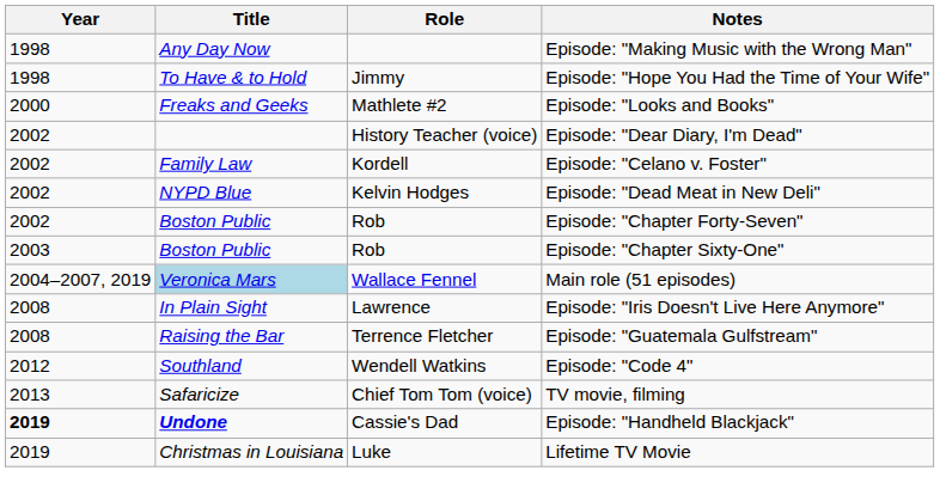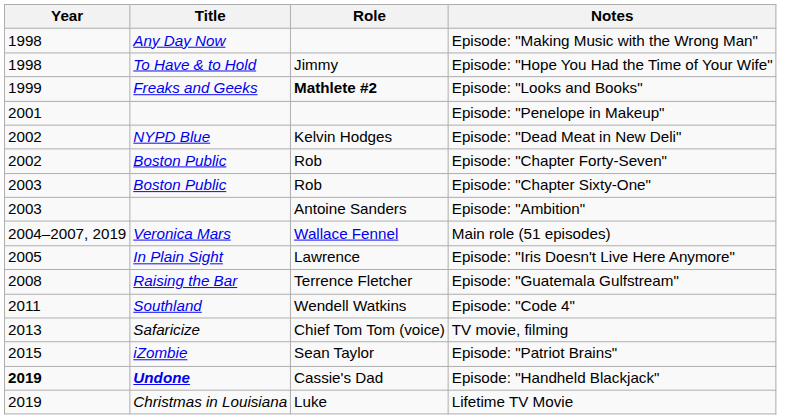 <table class="wikitable sortable">
 <tr>
 <th>Year</th>
 <th>Title</th>
 <th>Role</th>
 <th class="unsortable">Notes</th>
 </tr>
 <tr>
 <td>1998</td>
 <td><em><a href='#'>Any Day Now</a></em></td>
 <td></td>
 <td>Episode: "Making Music with the Wrong Man"</td>
 </tr>
 <tr>
 <td>1998</td>
 <td><em><a href='#'>To Have & to Hold</a></em></td>
 <td>Jimmy</td>
 <td>Episode: "Hope You Had the Time of Your Wife"</td>
 </tr>
 <tr>
-<td>2000</td>
+<td>1999</td>
 <td><em><a href='#'>Freaks and Geeks</a></em></td>
-<td>Mathlete #2</td>
+<td><strong>Mathlete #2</strong></td>
 <td>Episode: "Looks and Books"</td>
 </tr>
 <tr>
-<td>2002</td>
+<td>2001</td>
 <td><em></em></td>
-<td>History Teacher (voice)</td>
-<td>Episode: "Dear Diary, I'm Dead"</td>
-</tr>
-<tr>
-<td>2002</td>
-<td><em><a href='#'>Family Law</a></em></td>
-<td>Kordell</td>
-<td>Episode: "Celano v. Foster"</td>
+<td></td>
+<td>Episode: "Penelope in Makeup"</td>
 </tr>
 <tr>
 <td>2002</td>
 <td><em><a href='#'>NYPD Blue</a></em></td>
 <td>Kelvin Hodges</td>
 <td>Episode: "Dead Meat in New Deli"</td>
 </tr>
 <tr>
 <td>2002</td>
 <td><em><a href='#'>Boston Public</a></em></td>
 <td>Rob</td>
 <td>Episode: "Chapter Forty-Seven"</td>
 </tr>
 <tr>
 <td>2003</td>
 <td><em><a href='#'>Boston Public</a></em></td>
 <td>Rob</td>
 <td>Episode: "Chapter Sixty-One"</td>
 </tr>
 <tr>
+<td>2003</td>
+<td><em></em></td>
+<td>Antoine Sanders</td>
+<td>Episode: "Ambition"</td>
+</tr>
+<tr>
 <td>2004–2007, 2019</td>
-<td style="background: lightblue;"><em><a href='#'>Veronica Mars</a></em></td>
+<td><em><a href='#'>Veronica Mars</a></em></td>
 <td><a href='#'>Wallace Fennel</a></td>
 <td>Main role (51 episodes)</td>
 </tr>
 <tr>
-<td>2008</td>
+<td>2005</td>
 <td><em><a href='#'>In Plain Sight</a></em></td>
 <td>Lawrence</td>
 <td>Episode: "Iris Doesn't Live Here Anymore"</td>
 </tr>
 <tr>
 <td>2008</td>
 <td><em><a href='#'>Raising the Bar</a></em></td>
 <td>Terrence Fletcher</td>
 <td>Episode: "Guatemala Gulfstream"</td>
 </tr>
 <tr>
-<td>2012</td>
+<td>2011</td>
 <td><em><a href='#'>Southland</a></em></td>
 <td>Wendell Watkins</td>
 <td>Episode: "Code 4"</td>
 </tr>
 <tr>
 <td>2013</td>
 <td><em>Safaricize</em></td>
 <td>Chief Tom Tom (voice)</td>
 <td>TV movie, filming</td>
+</tr>
+<tr>
+<td>2015</td>
+<td><em><a href='#'>iZombie</a></em></td>
+<td>Sean Taylor</td>
+<td>Episode: "Patriot Brains"</td>
 </tr>
 <tr>
 <td><strong>2019</strong></td>
 <td><strong><em><a href='#'>Undone</a></em></strong></td>
 <td>Cassie's Dad</td>
 <td>Episode: "Handheld Blackjack"</td>
 </tr>
 <tr>
 <td>2019</td>
 <td><em>Christmas in Louisiana</em></td>
 <td>Luke</td>
 <td>Lifetime TV Movie</td>
 </tr>
 </table>
